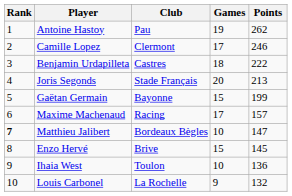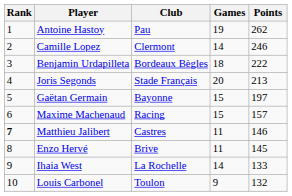 <table class="wikitable" style="text-align:left">
 <tr>
 <th>Rank</th>
 <th>Player</th>
 <th>Club</th>
 <th style="width:50px;">Games</th>
 <th style="width:50px;">Points</th>
 </tr>
 <tr>
 <td>1</td>
 <td> <a href='#'>Antoine Hastoy</a></td>
 <td><a href='#'>Pau</a></td>
 <td>19</td>
 <td>262</td>
 </tr>
 <tr>
 <td>2</td>
 <td> <a href='#'>Camille Lopez</a></td>
 <td><a href='#'>Clermont</a></td>
-<td>17</td>
+<td>14</td>
 <td>246</td>
 </tr>
 <tr>
 <td>3</td>
 <td> <a href='#'>Benjamin Urdapilleta</a></td>
-<td><a href='#'>Castres</a></td>
+<td><a href='#'>Bordeaux Bègles</a></td>
 <td>18</td>
 <td>222</td>
 </tr>
 <tr>
 <td>4</td>
 <td> <a href='#'>Joris Segonds</a></td>
 <td><a href='#'>Stade Français</a></td>
 <td>20</td>
 <td>213</td>
 </tr>
 <tr>
 <td>5</td>
 <td> <a href='#'>Gaëtan Germain</a></td>
 <td><a href='#'>Bayonne</a></td>
 <td>15</td>
-<td>199</td>
+<td>197</td>
 </tr>
 <tr>
 <td>6</td>
 <td> <a href='#'>Maxime Machenaud</a></td>
 <td><a href='#'>Racing</a></td>
-<td>17</td>
+<td>15</td>
 <td>157</td>
 </tr>
 <tr>
 <td><strong>7</strong></td>
 <td> <a href='#'>Matthieu Jalibert</a></td>
-<td><a href='#'>Bordeaux Bègles</a></td>
-<td>10</td>
-<td>147</td>
+<td><a href='#'>Castres</a></td>
+<td>11</td>
+<td>146</td>
 </tr>
 <tr>
 <td>8</td>
 <td> <a href='#'>Enzo Hervé</a></td>
 <td><a href='#'>Brive</a></td>
-<td>15</td>
+<td>11</td>
 <td>145</td>
 </tr>
 <tr>
 <td>9</td>
 <td> <a href='#'>Ihaia West</a></td>
-<td><a href='#'>Toulon</a></td>
-<td>10</td>
-<td>136</td>
+<td><a href='#'>La Rochelle</a></td>
+<td>14</td>
+<td>133</td>
 </tr>
 <tr>
 <td>10</td>
 <td> <a href='#'>Louis Carbonel</a></td>
-<td><a href='#'>La Rochelle</a></td>
+<td><a href='#'>Toulon</a></td>
 <td>9</td>
 <td>132</td>
 </tr>
 </table>
